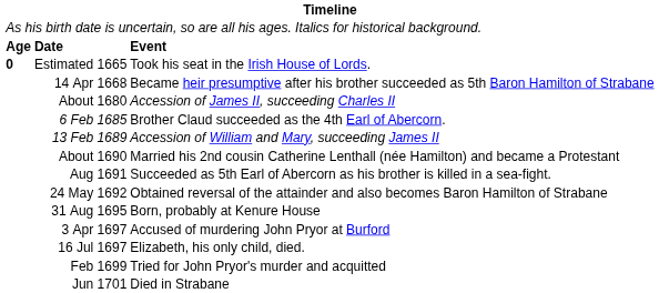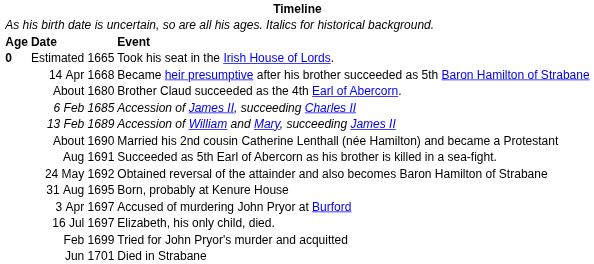 <table>
 <tr>
 <th colspan=3>Timeline</th>
 </tr>
 <tr>
 <td colspan=3><em>As his birth date is uncertain, so are all his ages. Italics for historical background.</em></td>
 </tr>
 <tr>
 <th align="left">Age</th>
 <th align="left">Date</th>
 <th align="left">Event</th>
 </tr>
 <tr>
 <td><strong>0</strong></td>
 <td align=right>Estimated 1665</td>
 <td>Took his seat in the <a href='#'>Irish House of Lords</a>.</td>
 </tr>
 <tr>
 <td></td>
 <td align=right>14 Apr 1668</td>
 <td>Became <a href='#'>heir presumptive</a> after his brother succeeded as 5th <a href='#'>Baron Hamilton of Strabane</a></td>
 </tr>
 <tr>
 <td></td>
 <td align=right>About 1680</td>
-<td><em>Accession of <a href='#'>James II</a>, succeeding <a href='#'>Charles II</a></em></td>
+<td>Brother Claud succeeded as the 4th <a href='#'>Earl of Abercorn</a>.</td>
 </tr>
 <tr>
 <td></td>
 <td align=right><em>6 Feb 1685</em></td>
-<td>Brother Claud succeeded as the 4th <a href='#'>Earl of Abercorn</a>.</td>
+<td><em>Accession of <a href='#'>James II</a>, succeeding <a href='#'>Charles II</a></em></td>
 </tr>
 <tr>
 <td></td>
 <td align=right><em>13 Feb 1689</em></td>
 <td><em>Accession of <a href='#'>William</a> and <a href='#'>Mary</a>, succeeding <a href='#'>James II</a></em></td>
 </tr>
 <tr>
 <td></td>
 <td align=right>About 1690</td>
 <td>Married his 2nd cousin Catherine Lenthall (née Hamilton) and became a Protestant</td>
 </tr>
 <tr>
 <td></td>
 <td align=right>Aug 1691</td>
 <td>Succeeded as 5th Earl of Abercorn as his brother is killed in a sea-fight.</td>
 </tr>
 <tr>
 <td></td>
 <td align=right>24 May 1692</td>
 <td>Obtained reversal of the attainder and also becomes Baron Hamilton of Strabane</td>
 </tr>
 <tr>
 <td></td>
 <td align=right>31 Aug 1695</td>
 <td>Born, probably at Kenure House</td>
 </tr>
 <tr>
 <td></td>
 <td align=right>3 Apr 1697</td>
 <td>Accused of murdering John Pryor at <a href='#'>Burford</a></td>
 </tr>
 <tr>
 <td></td>
 <td align=right>16 Jul 1697</td>
 <td>Elizabeth, his only child, died.</td>
 </tr>
 <tr>
 <td></td>
 <td align=right>Feb 1699</td>
 <td>Tried for John Pryor's murder and acquitted</td>
 </tr>
 <tr>
 <td></td>
 <td align=right>Jun 1701</td>
 <td>Died in Strabane</td>
 </tr>
 </table>
